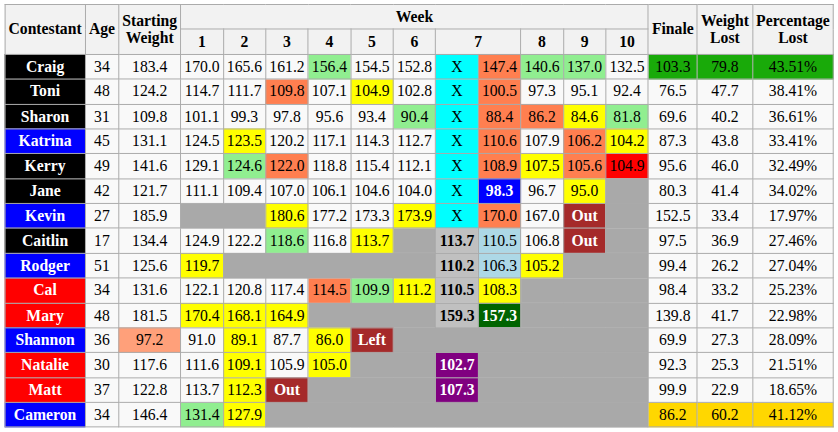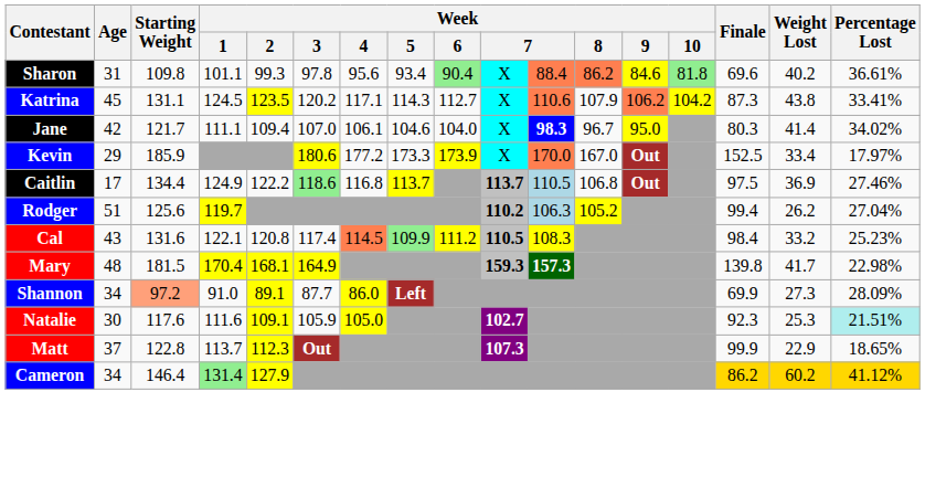 <table class="wikitable" style="text-align:center; margin:auto;">
 <tr>
 <th rowspan=2>Contestant</th>
 <th rowspan=2>Age</th>
 <th rowspan=2>Starting<br>Weight</th>
 <th colspan=11>Week</th>
 <th rowspan=2>Finale</th>
 <th rowspan=2>Weight<br>Lost</th>
 <th rowspan=2>Percentage<br>Lost</th>
 </tr>
 <tr>
 <th>1</th>
 <th>2</th>
 <th>3</th>
 <th>4</th>
 <th>5</th>
 <th>6</th>
 <th colspan=2>7</th>
 <th>8</th>
 <th>9</th>
 <th>10</th>
-</tr>
-<tr>
-<td style="background:black;color:white;"><strong>Craig</strong></td>
-<td>34</td>
-<td>183.4</td>
-<td>170.0</td>
-<td>165.6</td>
-<td>161.2</td>
-<td style="background:lightgreen;">156.4</td>
-<td>154.5</td>
-<td>152.8</td>
-<td style="background:aqua;">X</td>
-<td style="background:coral;">147.4</td>
-<td style="background:lightgreen;">140.6</td>
-<td style="background:lightgreen;">137.0</td>
-<td>132.5</td>
-<td style="background:#19AA09;">103.3</td>
-<td style="background:#19AA09;">79.8</td>
-<td style="background:#19AA09;">43.51%</td>
-</tr>
-<tr>
-<td style="background:black;color:white;"><strong>Toni</strong></td>
-<td>48</td>
-<td>124.2</td>
-<td>114.7</td>
-<td>111.7</td>
-<td style="background:coral;">109.8</td>
-<td>107.1</td>
-<td style="background:yellow;">104.9</td>
-<td>102.8</td>
-<td style="background:aqua;">X</td>
-<td style="background:coral;">100.5</td>
-<td>97.3</td>
-<td>95.1</td>
-<td>92.4</td>
-<td>76.5</td>
-<td>47.7</td>
-<td>38.41%</td>
 </tr>
 <tr>
 <td style="background:black;color:white;"><strong>Sharon</strong></td>
 <td>31</td>
 <td>109.8</td>
 <td>101.1</td>
 <td>99.3</td>
 <td>97.8</td>
 <td>95.6</td>
 <td>93.4</td>
 <td style="background:lightgreen;">90.4</td>
 <td style="background:aqua;">X</td>
 <td style="background:coral;">88.4</td>
 <td style="background:coral;">86.2</td>
 <td style="background:yellow;">84.6</td>
 <td style="background:lightgreen;">81.8</td>
 <td>69.6</td>
 <td>40.2</td>
 <td>36.61%</td>
 </tr>
 <tr>
 <td style="background:blue;color:white;"><strong>Katrina</strong></td>
 <td>45</td>
 <td>131.1</td>
 <td>124.5</td>
 <td style="background:yellow;">123.5</td>
 <td>120.2</td>
 <td>117.1</td>
 <td>114.3</td>
 <td>112.7</td>
 <td style="background:aqua;">X</td>
 <td style="background:coral;">110.6</td>
 <td>107.9</td>
 <td style="background:coral;">106.2</td>
 <td style="background:yellow;">104.2</td>
 <td>87.3</td>
 <td>43.8</td>
 <td>33.41%</td>
 </tr>
 <tr>
-<td style="background:black;color:white;"><strong>Kerry</strong></td>
-<td>49</td>
-<td>141.6</td>
-<td>129.1</td>
-<td style="background:lightgreen;">124.6</td>
-<td style="background:coral;">122.0</td>
-<td>118.8</td>
-<td>115.4</td>
-<td>112.1</td>
-<td style="background:aqua;">X</td>
-<td style="background:coral;">108.9</td>
-<td style="background:yellow;">107.5</td>
-<td style="background:coral;">105.6</td>
-<td style="background:red;">104.9</td>
-<td>95.6</td>
-<td>46.0</td>
-<td>32.49%</td>
-</tr>
-<tr>
 <td style="background:black;color:white;"><strong>Jane</strong></td>
 <td>42</td>
 <td>121.7</td>
 <td>111.1</td>
 <td>109.4</td>
 <td>107.0</td>
 <td>106.1</td>
 <td>104.6</td>
 <td>104.0</td>
 <td style="background:aqua;">X</td>
 <td style="background:blue;color:white;"><strong>98.3</strong></td>
 <td>96.7</td>
 <td style="background:yellow;">95.0</td>
 <td style="background:darkgrey;" colspan= 1></td>
 <td>80.3</td>
 <td>41.4</td>
 <td>34.02%</td>
 </tr>
 <tr>
 <td style="background:blue;color:white;"><strong>Kevin</strong></td>
-<td>27</td>
+<td>29</td>
 <td>185.9</td>
 <td style="background:darkgrey;" colspan=2></td>
 <td style="background:yellow;">180.6</td>
 <td>177.2</td>
 <td>173.3</td>
 <td style="background:yellow;">173.9</td>
 <td style="background:aqua;">X</td>
 <td style="background:coral;">170.0</td>
 <td>167.0</td>
 <td style="background:brown;color:white;"><strong>Out</strong></td>
 <td style="background:darkgrey;"></td>
 <td>152.5</td>
 <td>33.4</td>
 <td>17.97%</td>
 </tr>
 <tr>
 <td style="background:black;color:white;"><strong>Caitlin</strong></td>
 <td>17</td>
 <td>134.4</td>
 <td>124.9</td>
 <td>122.2</td>
 <td style="background:lightgreen;">118.6</td>
 <td>116.8</td>
 <td style="background:yellow;">113.7</td>
 <td style="background:darkgrey;"></td>
 <td style="background:silver;"><strong>113.7</strong></td>
 <td style="background:lightblue;">110.5</td>
 <td>106.8</td>
 <td style="background:brown;color:white;"><strong>Out</strong></td>
 <td style="background:darkgrey;"></td>
 <td>97.5</td>
 <td>36.9</td>
 <td>27.46%</td>
 </tr>
 <tr>
 <td style="background:blue;color:white;"><strong>Rodger</strong></td>
 <td>51</td>
 <td>125.6</td>
 <td style="background:yellow;">119.7</td>
 <td style="background:darkgrey;" colspan=5></td>
 <td style="background:silver;"><strong>110.2</strong></td>
 <td style="background:lightblue;">106.3</td>
 <td style="background:yellow;">105.2</td>
 <td style="background:darkgrey;" colspan=2></td>
 <td>99.4</td>
 <td>26.2</td>
 <td>27.04%</td>
 </tr>
 <tr 6>
 <td style="background:red;color:white;"><strong>Cal</strong></td>
-<td>34</td>
+<td>43</td>
 <td>131.6</td>
 <td>122.1</td>
 <td>120.8</td>
 <td>117.4</td>
 <td style="background:coral;">114.5</td>
 <td style="background:lightgreen;">109.9</td>
 <td style="background:yellow;">111.2</td>
 <td style="background:silver;"><strong>110.5</strong></td>
 <td style="background:yellow;">108.3</td>
 <td style="background:darkgrey;" colspan=3></td>
 <td>98.4</td>
 <td>33.2</td>
 <td>25.23%</td>
 </tr>
 <tr>
 <td style="background:red;color:white;"><strong>Mary</strong></td>
 <td>48</td>
 <td>181.5</td>
 <td style="background:yellow;">170.4</td>
 <td style="background:yellow;">168.1</td>
 <td style="background:yellow;">164.9</td>
 <td style="background:darkgrey;" colspan=3></td>
 <td style="background:silver;"><strong>159.3</strong></td>
 <td style="background:darkgreen;color:white;"><strong>157.3</strong></td>
 <td style="background:darkgrey;" colspan=3></td>
 <td>139.8</td>
 <td>41.7</td>
 <td>22.98%</td>
 </tr>
 <tr>
 <td style="background:blue;color:white;"><strong>Shannon</strong></td>
-<td>36</td>
+<td>34</td>
 <td style="background: lightsalmon;">97.2</td>
 <td>91.0</td>
 <td style="background:yellow;">89.1</td>
 <td>87.7</td>
 <td style="background:yellow;">86.0</td>
 <td style="background:brown;color:white;"><strong>Left</strong></td>
 <td style="background:darkgrey;" colspan=6></td>
 <td>69.9</td>
 <td>27.3</td>
 <td>28.09%</td>
 </tr>
 <tr>
 <td style="background:red;color:white;"><strong>Natalie</strong></td>
 <td>30</td>
 <td>117.6</td>
 <td>111.6</td>
 <td style="background:yellow;">109.1</td>
 <td>105.9</td>
 <td style="background:yellow;">105.0</td>
 <td style="background:darkgrey;" colspan=2></td>
 <td style="background:purple;color:white;"><strong>102.7</strong></td>
 <td style="background:darkgrey;" colspan=4></td>
 <td>92.3</td>
 <td>25.3</td>
-<td>21.51%</td>
+<td style="background: paleturquoise;">21.51%</td>
 </tr>
 <tr>
 <td style="background:red;color:white;"><strong>Matt</strong></td>
 <td>37</td>
 <td>122.8</td>
 <td>113.7</td>
 <td style="background:yellow;">112.3</td>
 <td style="background:brown;color:white;"><strong>Out</strong></td>
 <td style="background:darkgrey;" colspan=3></td>
 <td style="background:purple;color:white;"><strong>107.3</strong></td>
 <td style="background:darkgrey;" colspan=4></td>
 <td>99.9</td>
 <td>22.9</td>
 <td>18.65%</td>
 </tr>
 <tr>
 <td style="background:blue;color:white;"><strong>Cameron</strong></td>
 <td>34</td>
 <td>146.4</td>
 <td style="background:lightgreen;">131.4</td>
 <td style="background:yellow;">127.9</td>
 <td style="background:darkgrey;" colspan=9></td>
 <td style="background:gold;">86.2</td>
 <td style="background:gold;">60.2</td>
 <td style="background:gold;">41.12%</td>
 </tr>
 </table>
